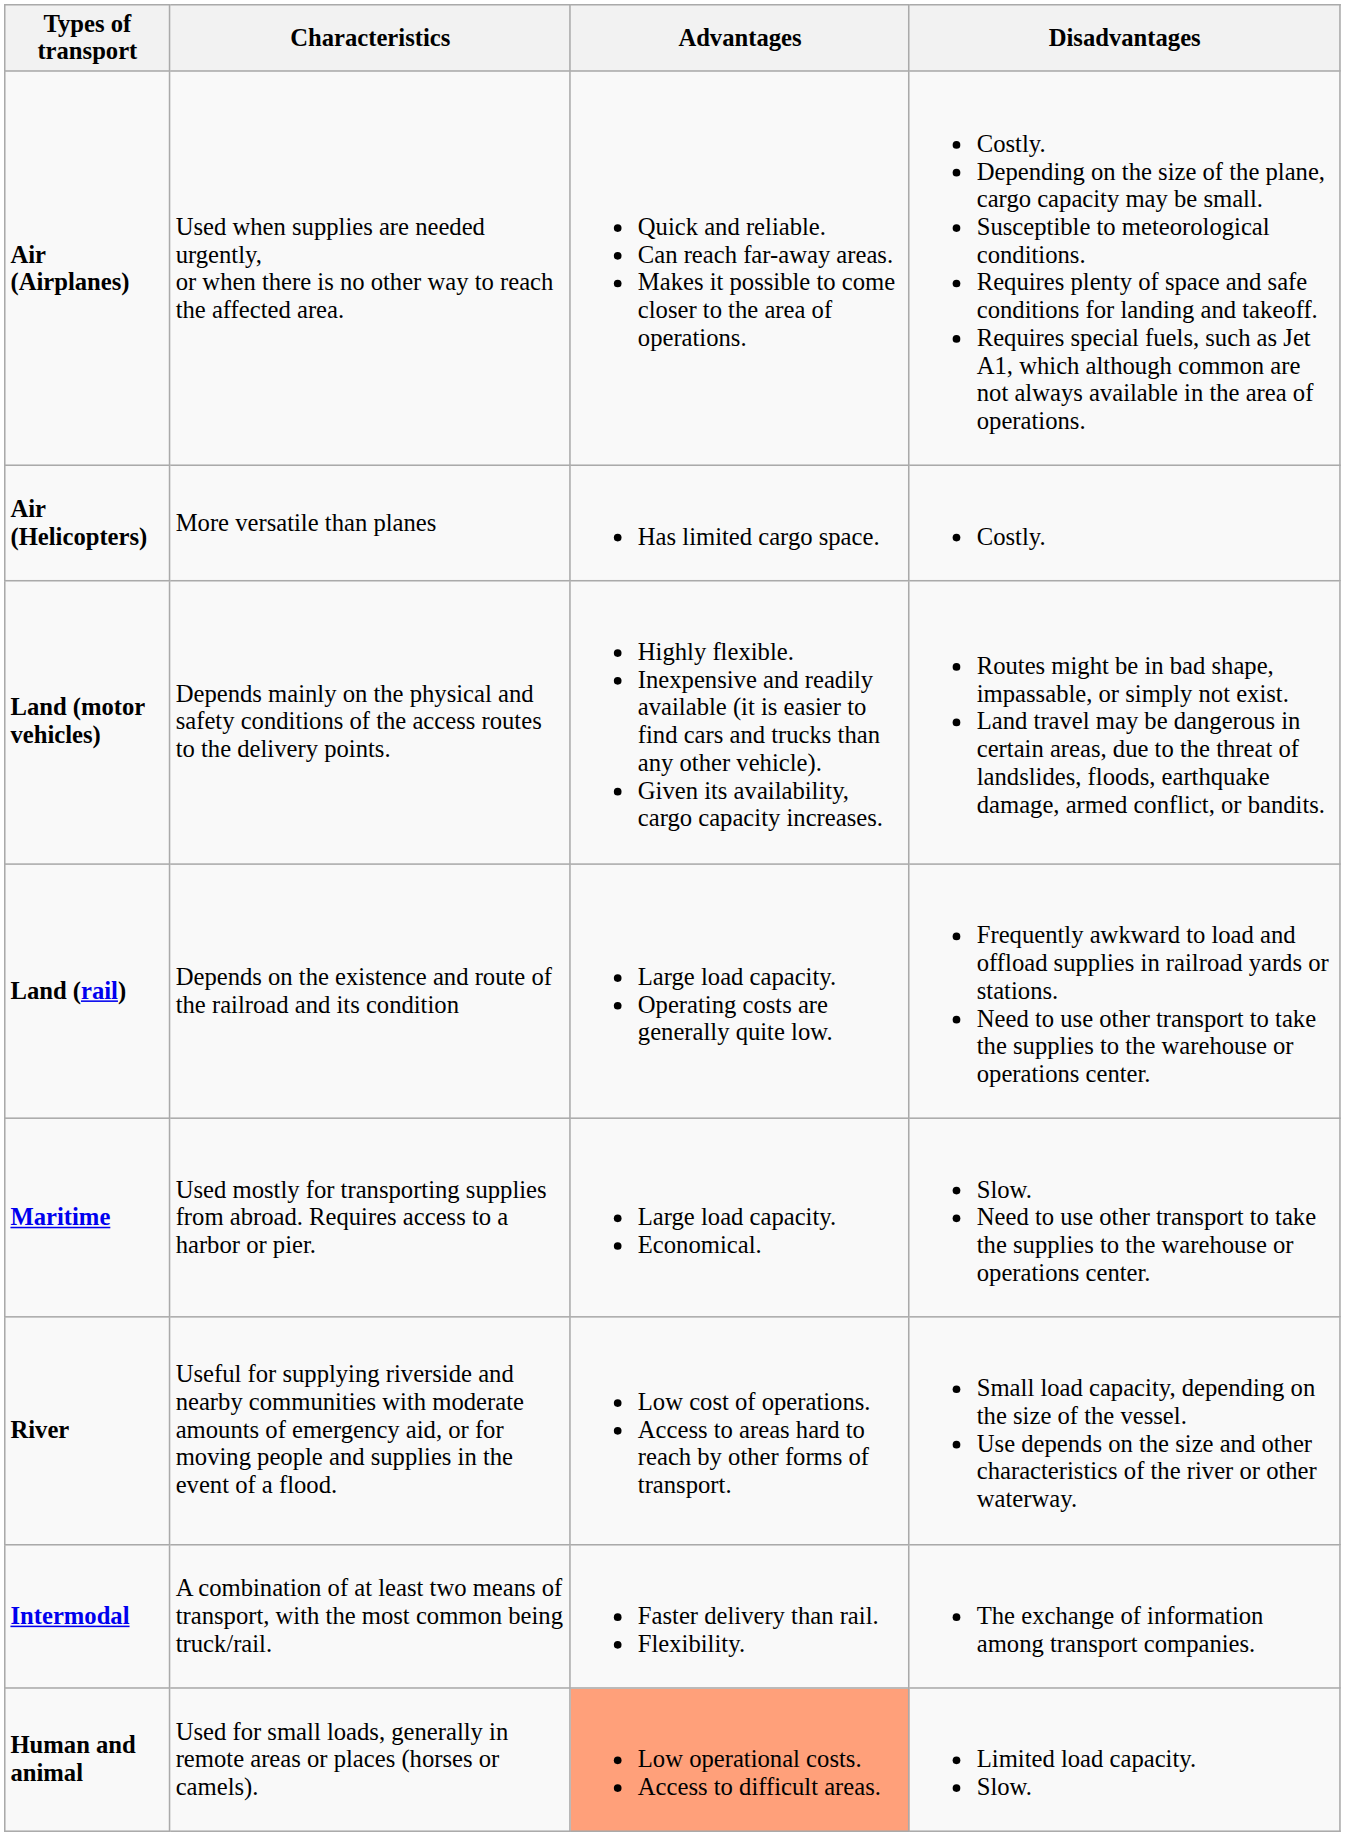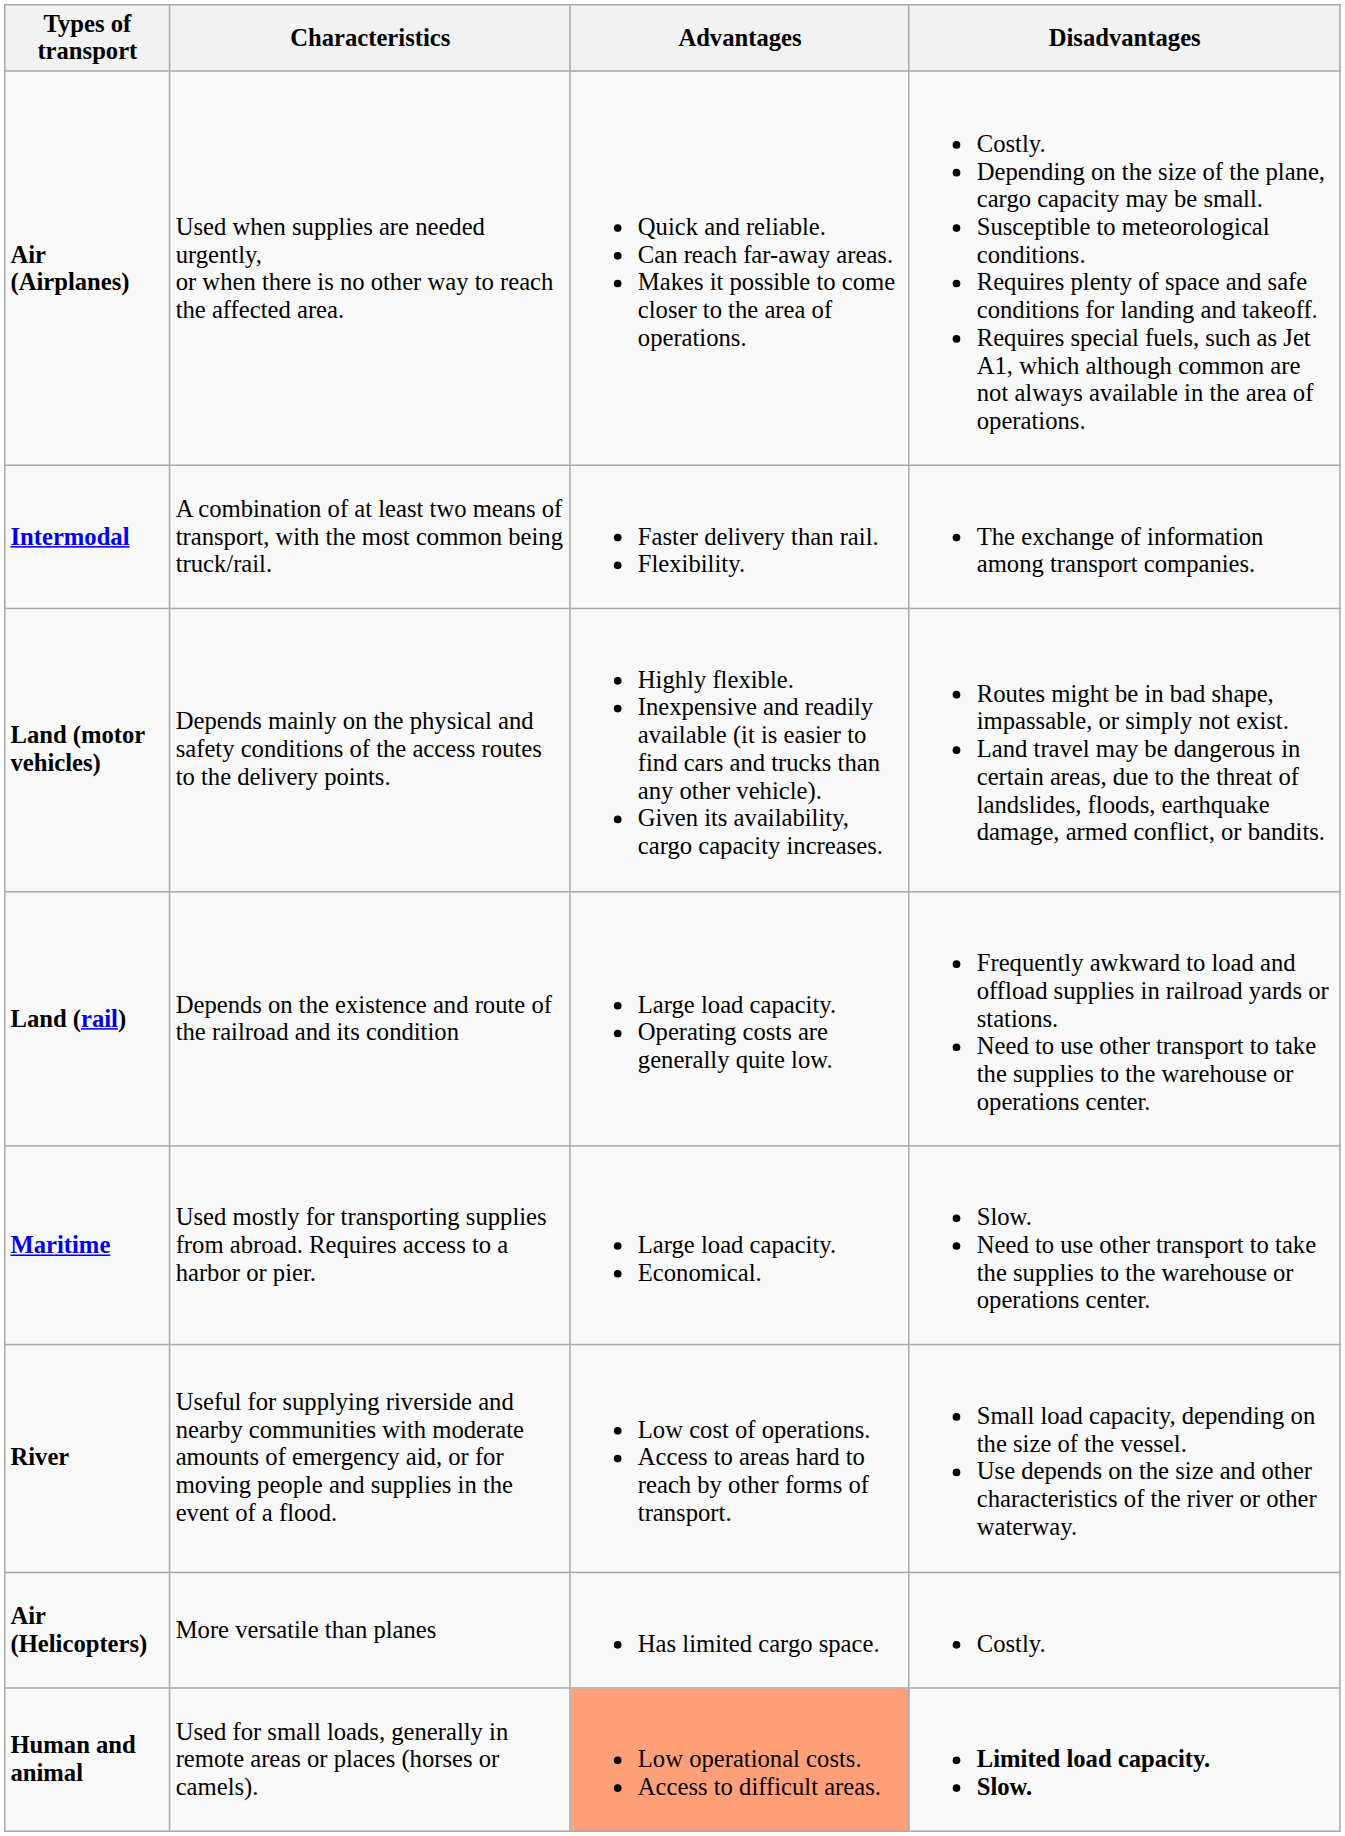 <table class="wikitable">
 <tr>
 <th>Types of transport</th>
 <th width=30%>Characteristics</th>
 <th>Advantages</th>
 <th>Disadvantages</th>
 </tr>
 <tr>
 <td><strong>Air (Airplanes)</strong></td>
 <td>Used when supplies are needed urgently,<br>or when there is no other way to reach the affected area.</td>
 <td><br><ul><li>Quick and reliable.</li><li>Can reach far-away areas.</li><li>Makes it possible to come closer to the area of operations.</li></ul></td>
 <td><br><ul><li>Costly.</li><li>Depending on the size of the plane, cargo capacity may be small.</li><li>Susceptible to meteorological conditions.</li><li>Requires plenty of space and safe conditions for landing and takeoff.</li><li>Requires special fuels, such as Jet A1, which although common are not always available in the area of operations.</li></ul></td>
 </tr>
 <tr>
-<td><strong>Air (Helicopters)</strong></td>
-<td>More versatile than planes</td>
-<td><br><ul><li>Has limited cargo space.</li></ul></td>
-<td><br><ul><li>Costly.</li></ul></td>
+<td><strong><a href='#'>Intermodal</a></strong></td>
+<td>A combination of at least two means of transport, with the most common being truck/rail.</td>
+<td><br><ul><li>Faster delivery than rail.</li><li>Flexibility.</li></ul></td>
+<td><br><ul><li>The exchange of information among transport companies.</li></ul></td>
 </tr>
 <tr>
 <td><strong>Land (motor vehicles)</strong></td>
 <td>Depends mainly on the physical and safety conditions of the access routes to the delivery points.</td>
 <td><br><ul><li>Highly flexible.</li><li>Inexpensive and readily available (it is easier to find cars and trucks than any other vehicle).</li><li>Given its availability, cargo capacity increases.</li></ul></td>
 <td><br><ul><li>Routes might be in bad shape, impassable, or simply not exist.</li><li>Land travel may be dangerous in certain areas, due to the threat of landslides, floods, earthquake damage, armed conflict, or bandits.</li></ul></td>
 </tr>
 <tr>
 <td><strong>Land (<a href='#'>rail</a>)</strong></td>
 <td>Depends on the existence and route of the railroad and its condition</td>
 <td><br><ul><li>Large load capacity.</li><li>Operating costs are generally quite low.</li></ul></td>
 <td><br><ul><li>Frequently awkward to load and offload supplies in railroad yards or stations.</li><li>Need to use other transport to take the supplies to the warehouse or operations center.</li></ul></td>
 </tr>
 <tr>
 <td><strong><a href='#'>Maritime</a></strong></td>
 <td>Used mostly for transporting supplies from abroad. Requires access to a harbor or pier.</td>
 <td><br><ul><li>Large load capacity.</li><li>Economical.</li></ul></td>
 <td><br><ul><li>Slow.</li><li>Need to use other transport to take the supplies to the warehouse or operations center.</li></ul></td>
 </tr>
 <tr>
 <td><strong>River</strong></td>
 <td>Useful for supplying riverside and nearby communities with moderate amounts of emergency aid, or for moving people and supplies in the event of a flood.</td>
 <td><br><ul><li>Low cost of operations.</li><li>Access to areas hard to reach by other forms of transport.</li></ul></td>
 <td><br><ul><li>Small load capacity, depending on the size of the vessel.</li><li>Use depends on the size and other characteristics of the river or other waterway.</li></ul></td>
 </tr>
 <tr>
-<td><strong><a href='#'>Intermodal</a></strong></td>
-<td>A combination of at least two means of transport, with the most common being truck/rail.</td>
-<td><br><ul><li>Faster delivery than rail.</li><li>Flexibility.</li></ul></td>
-<td><br><ul><li>The exchange of information among transport companies.</li></ul></td>
+<td><strong>Air (Helicopters)</strong></td>
+<td>More versatile than planes</td>
+<td><br><ul><li>Has limited cargo space.</li></ul></td>
+<td><br><ul><li>Costly.</li></ul></td>
 </tr>
 <tr>
 <td><strong>Human and animal</strong></td>
 <td>Used for small loads, generally in remote areas or places (horses or camels).</td>
 <td style="background: lightsalmon;"><br><ul><li>Low operational costs.</li><li>Access to difficult areas.</li></ul></td>
-<td><br><ul><li>Limited load capacity.</li><li>Slow.</li></ul></td>
+<td><strong><br><ul><li>Limited load capacity.</li><li>Slow.</li></ul></strong></td>
 </tr>
 </table>
